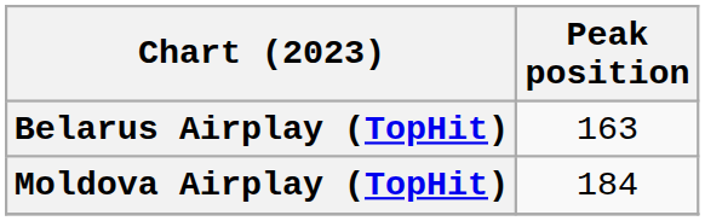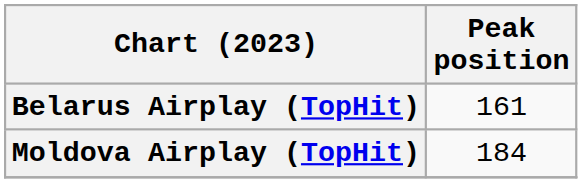 <table class="wikitable sortable plainrowheaders" style="text-align:center">
 <tr>
 <th scope="col">Chart (2023)</th>
 <th scope="col">Peak<br>position</th>
 </tr>
 <tr>
 <th scope="row">Belarus Airplay (<a href='#'>TopHit</a>)<br></th>
-<td>163</td>
+<td>161</td>
 </tr>
 <tr>
 <th scope="row">Moldova Airplay (<a href='#'>TopHit</a>)</th>
 <td>184</td>
 </tr>
 <tr>
 </tr>
 </table>
